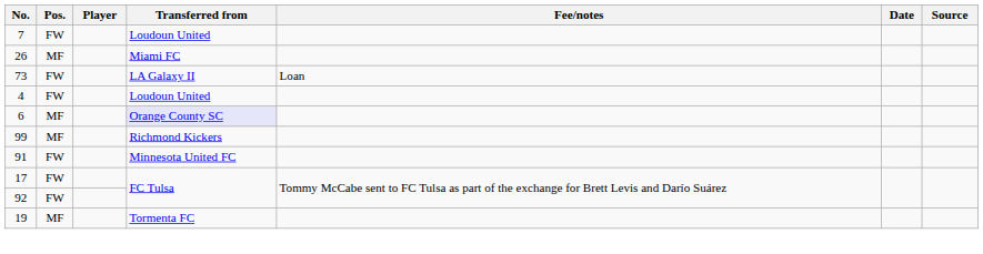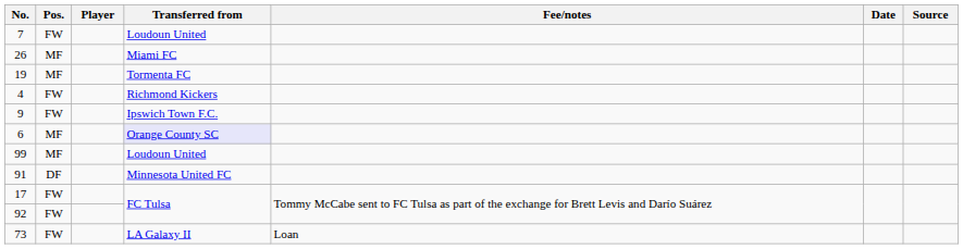 <table class="wikitable sortable" style="width:95%; text-align:center; font-size:95%; text-align:left;">
 <tr>
 <th>No.</th>
 <th><strong>Pos.</strong></th>
 <th><strong>Player</strong></th>
 <th><strong>Transferred from</strong></th>
 <th><strong>Fee/notes</strong></th>
 <th><strong>Date</strong></th>
 <th>Source</th>
 </tr>
 <tr>
 <td align=center>7</td>
 <td align=center>FW</td>
 <td></td>
 <td> <a href='#'>Loudoun United</a></td>
 <td></td>
 <td></td>
 <td></td>
 </tr>
 <tr>
 <td align=center>26</td>
 <td align=center>MF</td>
 <td></td>
 <td> <a href='#'>Miami FC</a></td>
 <td></td>
 <td></td>
 <td></td>
 </tr>
 <tr>
-<td align=center>73</td>
-<td align=center>FW</td>
+<td align=center>19</td>
+<td align=center>MF</td>
 <td></td>
-<td> <a href='#'>LA Galaxy II</a></td>
-<td>Loan</td>
+<td> <a href='#'>Tormenta FC</a></td>
+<td></td>
 <td></td>
 <td></td>
 </tr>
 <tr>
 <td align=center>4</td>
 <td align=center>FW</td>
 <td></td>
-<td> <a href='#'>Loudoun United</a></td>
+<td> <a href='#'>Richmond Kickers</a></td>
+<td></td>
+<td></td>
+<td></td>
+</tr>
+<tr>
+<td align=center>9</td>
+<td align=center>FW</td>
+<td></td>
+<td> <a href='#'>Ipswich Town F.C.</a></td>
 <td></td>
 <td></td>
 <td></td>
 </tr>
 <tr>
 <td align=center>6</td>
 <td align=center>MF</td>
 <td></td>
 <td style="background: lavender;"> <a href='#'>Orange County SC</a></td>
 <td></td>
 <td></td>
 <td></td>
 </tr>
 <tr>
 <td align=center>99</td>
 <td align=center>MF</td>
 <td></td>
-<td> <a href='#'>Richmond Kickers</a></td>
+<td> <a href='#'>Loudoun United</a></td>
 <td></td>
 <td></td>
 <td></td>
 </tr>
 <tr>
 <td align=center>91</td>
-<td align=center>FW</td>
+<td align=center>DF</td>
 <td></td>
 <td> <a href='#'>Minnesota United FC</a></td>
 <td></td>
 <td></td>
 <td></td>
 </tr>
 <tr>
 <td align=center>17</td>
 <td align=center>FW</td>
 <td></td>
 <td rowspan=2> <a href='#'>FC Tulsa</a></td>
 <td rowspan=2>Tommy McCabe sent to FC Tulsa as part of the exchange for Brett Levis and Darío Suárez</td>
 <td rowspan=2></td>
 <td rowspan=2></td>
 </tr>
 <tr>
 <td align=center>92</td>
 <td align=center>FW</td>
 <td></td>
 </tr>
 <tr>
-<td align=center>19</td>
-<td align=center>MF</td>
+<td align=center>73</td>
+<td align=center>FW</td>
 <td></td>
-<td> <a href='#'>Tormenta FC</a></td>
-<td></td>
+<td> <a href='#'>LA Galaxy II</a></td>
+<td>Loan</td>
 <td></td>
 <td></td>
 </tr>
 </table>
